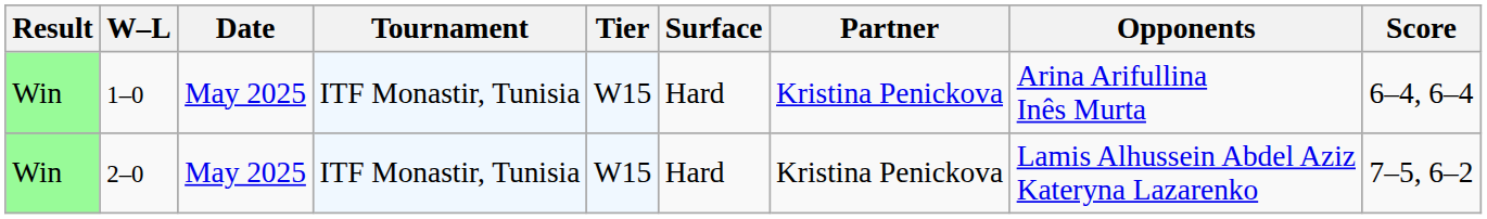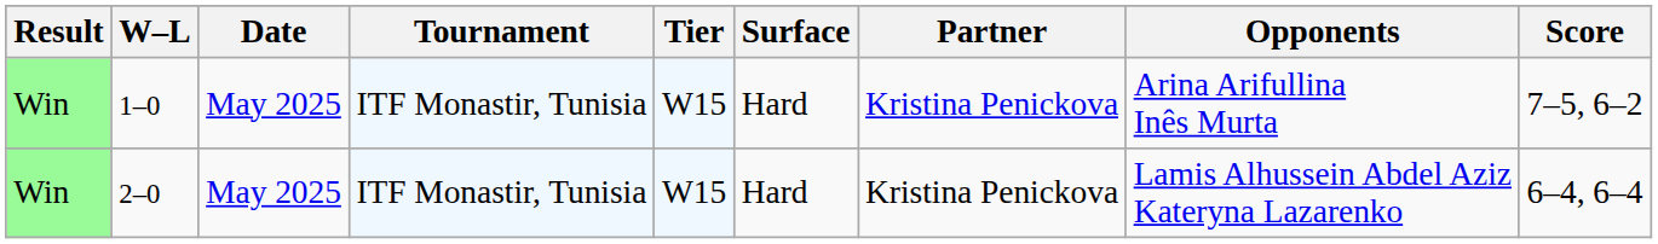 <table class="sortable wikitable">
 <tr>
 <th>Result</th>
 <th class="unsortable">W–L</th>
 <th>Date</th>
 <th>Tournament</th>
 <th>Tier</th>
 <th>Surface</th>
 <th>Partner</th>
 <th>Opponents</th>
 <th class="unsortable">Score</th>
 </tr>
 <tr>
 <td style="background:#98FB98;">Win</td>
 <td><small>1–0</small></td>
 <td><a href='#'>May 2025</a></td>
 <td style="background:#f0f8ff;">ITF Monastir, Tunisia</td>
 <td style="background:#f0f8ff;">W15</td>
 <td>Hard</td>
 <td> <a href='#'>Kristina Penickova</a></td>
 <td> <a href='#'>Arina Arifullina</a> <br>  <a href='#'>Inês Murta</a></td>
-<td>6–4, 6–4</td>
+<td>7–5, 6–2</td>
 </tr>
 <tr>
 <td style="background:#98FB98;">Win</td>
 <td><small>2–0</small></td>
 <td><a href='#'>May 2025</a></td>
 <td style="background:#f0f8ff;">ITF Monastir, Tunisia</td>
 <td style="background:#f0f8ff;">W15</td>
 <td>Hard</td>
 <td> Kristina Penickova</td>
 <td> <a href='#'>Lamis Alhussein Abdel Aziz</a> <br>  <a href='#'>Kateryna Lazarenko</a></td>
-<td>7–5, 6–2</td>
+<td>6–4, 6–4</td>
 </tr>
 </table>
